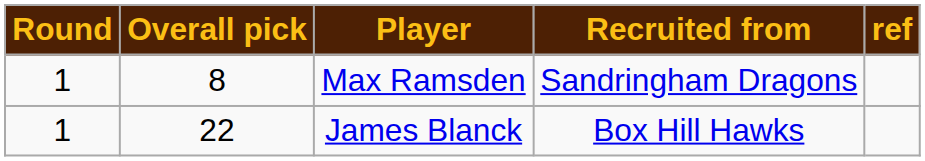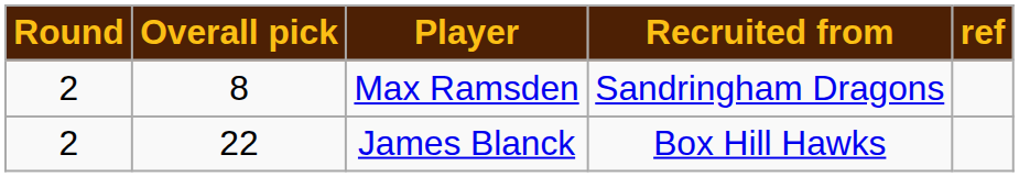 <table class="wikitable" style="text-align:center">
 <tr>
 <th style="background: #4D2004; color: #FBBF15">Round</th>
 <th style="background: #4D2004; color: #FBBF15">Overall pick</th>
 <th style="background: #4D2004; color: #FBBF15">Player</th>
 <th style="background: #4D2004; color: #FBBF15">Recruited from</th>
 <th style="background: #4D2004; color: #FBBF15">ref</th>
 </tr>
 <tr>
-<td>1</td>
+<td>2</td>
 <td>8</td>
 <td><a href='#'>Max Ramsden</a></td>
 <td><a href='#'>Sandringham Dragons</a></td>
 <td></td>
 </tr>
 <tr>
-<td>1</td>
+<td>2</td>
 <td>22</td>
 <td><a href='#'>James Blanck</a></td>
 <td><a href='#'>Box Hill Hawks</a></td>
 <td></td>
 </tr>
 </table>
